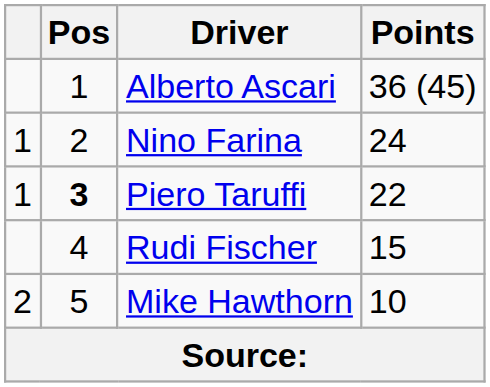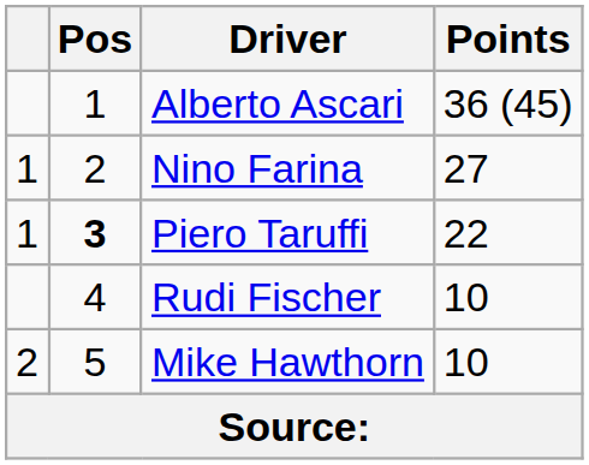 <table class="wikitable" style="font-size: 95%;">
 <tr>
 <th></th>
 <th>Pos</th>
 <th>Driver</th>
 <th>Points</th>
 </tr>
 <tr>
 <td align="left"></td>
 <td align="center">1</td>
 <td> <a href='#'>Alberto Ascari</a></td>
 <td align="left">36 (45)</td>
 </tr>
 <tr>
 <td align="left"> 1</td>
 <td align="center">2</td>
 <td> <a href='#'>Nino Farina</a></td>
-<td align="left">24</td>
+<td align="left">27</td>
 </tr>
 <tr>
 <td align="left"> 1</td>
 <td align="center"><strong>3</strong></td>
 <td> <a href='#'>Piero Taruffi</a></td>
 <td align="left">22</td>
 </tr>
 <tr>
 <td align="left"></td>
 <td align="center">4</td>
 <td> <a href='#'>Rudi Fischer</a></td>
-<td align="left">15</td>
+<td align="left">10</td>
 </tr>
 <tr>
 <td align="left"> 2</td>
 <td align="center">5</td>
 <td> <a href='#'>Mike Hawthorn</a></td>
 <td align="left">10</td>
 </tr>
 <tr>
 <th colspan=4>Source: </th>
 </tr>
 </table>
